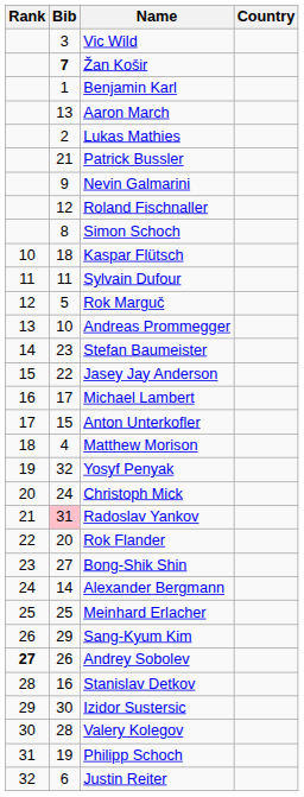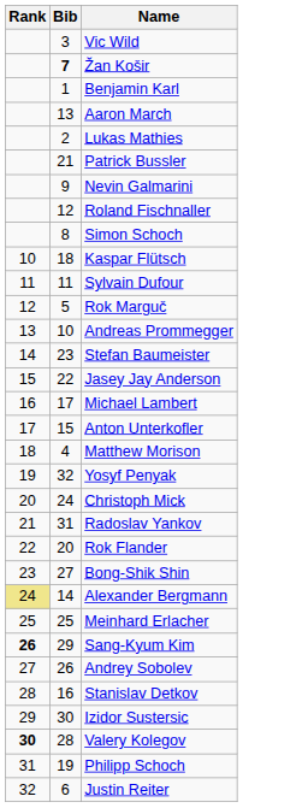 <table class="wikitable sortable" style="text-align:center">
 <tr>
 <th>Rank</th>
 <th>Bib</th>
 <th>Name</th>
-<th>Country</th>
 </tr>
 <tr>
 <td></td>
 <td>3</td>
 <td align=left><a href='#'>Vic Wild</a></td>
-<td align=left></td>
 </tr>
 <tr>
 <td></td>
 <td><strong>7</strong></td>
 <td align=left><a href='#'>Žan Košir</a></td>
-<td align=left></td>
 </tr>
 <tr>
 <td></td>
 <td>1</td>
 <td align=left><a href='#'>Benjamin Karl</a></td>
-<td align=left></td>
 </tr>
 <tr>
 <td></td>
 <td>13</td>
 <td align=left><a href='#'>Aaron March</a></td>
-<td align=left></td>
 </tr>
 <tr>
 <td></td>
 <td>2</td>
 <td align=left><a href='#'>Lukas Mathies</a></td>
-<td align=left></td>
 </tr>
 <tr>
 <td></td>
 <td>21</td>
 <td align=left><a href='#'>Patrick Bussler</a></td>
-<td align=left></td>
 </tr>
 <tr>
 <td></td>
 <td>9</td>
 <td align=left><a href='#'>Nevin Galmarini</a></td>
-<td align=left></td>
 </tr>
 <tr>
 <td></td>
 <td>12</td>
 <td align=left><a href='#'>Roland Fischnaller</a></td>
-<td align=left></td>
 </tr>
 <tr>
 <td></td>
 <td>8</td>
 <td align=left><a href='#'>Simon Schoch</a></td>
-<td align=left></td>
 </tr>
 <tr>
 <td>10</td>
 <td>18</td>
 <td align=left><a href='#'>Kaspar Flütsch</a></td>
-<td align=left></td>
 </tr>
 <tr>
 <td>11</td>
 <td>11</td>
 <td align=left><a href='#'>Sylvain Dufour</a></td>
-<td align=left></td>
 </tr>
 <tr>
 <td>12</td>
 <td>5</td>
 <td align=left><a href='#'>Rok Marguč</a></td>
-<td align=left></td>
 </tr>
 <tr>
 <td>13</td>
 <td>10</td>
 <td align=left><a href='#'>Andreas Prommegger</a></td>
-<td align=left></td>
 </tr>
 <tr>
 <td>14</td>
 <td>23</td>
 <td align=left><a href='#'>Stefan Baumeister</a></td>
-<td align=left></td>
 </tr>
 <tr>
 <td>15</td>
 <td>22</td>
 <td align=left><a href='#'>Jasey Jay Anderson</a></td>
-<td align=left></td>
 </tr>
 <tr>
 <td>16</td>
 <td>17</td>
 <td align=left><a href='#'>Michael Lambert</a></td>
-<td align=left></td>
 </tr>
 <tr>
 <td>17</td>
 <td>15</td>
 <td align=left><a href='#'>Anton Unterkofler</a></td>
-<td align=left></td>
 </tr>
 <tr>
 <td>18</td>
 <td>4</td>
 <td align=left><a href='#'>Matthew Morison</a></td>
-<td align=left></td>
 </tr>
 <tr>
 <td>19</td>
 <td>32</td>
 <td align=left><a href='#'>Yosyf Penyak</a></td>
-<td align=left></td>
 </tr>
 <tr>
 <td>20</td>
 <td>24</td>
 <td align=left><a href='#'>Christoph Mick</a></td>
-<td align=left></td>
 </tr>
 <tr>
 <td>21</td>
-<td style="background: pink;">31</td>
+<td>31</td>
 <td align=left><a href='#'>Radoslav Yankov</a></td>
-<td align=left></td>
 </tr>
 <tr>
 <td>22</td>
 <td>20</td>
 <td align=left><a href='#'>Rok Flander</a></td>
-<td align=left></td>
 </tr>
 <tr>
 <td>23</td>
 <td>27</td>
 <td align=left><a href='#'>Bong-Shik Shin</a></td>
-<td align=left></td>
 </tr>
 <tr>
-<td>24</td>
+<td style="background: khaki;">24</td>
 <td>14</td>
 <td align=left><a href='#'>Alexander Bergmann</a></td>
-<td align=left></td>
 </tr>
 <tr>
 <td>25</td>
 <td>25</td>
 <td align=left><a href='#'>Meinhard Erlacher</a></td>
-<td align=left></td>
 </tr>
 <tr>
-<td>26</td>
+<td><strong>26</strong></td>
 <td>29</td>
 <td align=left><a href='#'>Sang-Kyum Kim</a></td>
-<td align=left></td>
 </tr>
 <tr>
-<td><strong>27</strong></td>
+<td>27</td>
 <td>26</td>
 <td align=left><a href='#'>Andrey Sobolev</a></td>
-<td align=left></td>
 </tr>
 <tr>
 <td>28</td>
 <td>16</td>
 <td align=left><a href='#'>Stanislav Detkov</a></td>
-<td align=left></td>
 </tr>
 <tr>
 <td>29</td>
 <td>30</td>
 <td align=left><a href='#'>Izidor Sustersic</a></td>
-<td align=left></td>
 </tr>
 <tr>
-<td>30</td>
+<td><strong>30</strong></td>
 <td>28</td>
 <td align=left><a href='#'>Valery Kolegov</a></td>
-<td align=left></td>
 </tr>
 <tr>
 <td>31</td>
 <td>19</td>
 <td align=left><a href='#'>Philipp Schoch</a></td>
-<td align=left></td>
 </tr>
 <tr>
 <td>32</td>
 <td>6</td>
 <td align=left><a href='#'>Justin Reiter</a></td>
-<td align=left></td>
 </tr>
 </table>
